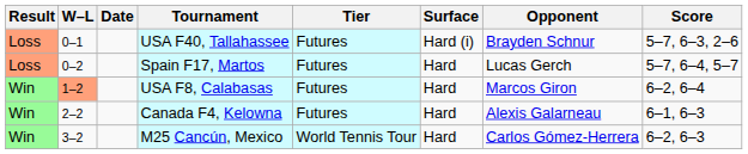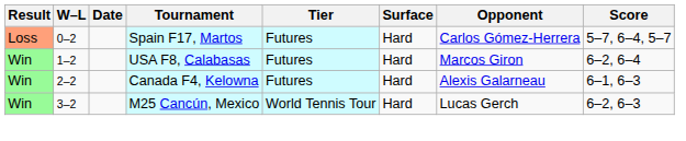 <table class="sortable wikitable">
 <tr>
 <th>Result</th>
 <th class="unsortable">W–L</th>
 <th>Date</th>
 <th>Tournament</th>
 <th>Tier</th>
 <th>Surface</th>
 <th>Opponent</th>
 <th class="unsortable">Score</th>
 </tr>
 <tr>
 <td bgcolor=FFA07A>Loss</td>
-<td><small>0–1</small></td>
-<td></td>
-<td style="background:#cffcff;">USA F40, <a href='#'>Tallahassee</a></td>
-<td style="background:#cffcff;">Futures</td>
-<td>Hard (i)</td>
-<td> <a href='#'>Brayden Schnur</a></td>
-<td>5–7, 6–3, 2–6</td>
-</tr>
-<tr>
-<td bgcolor=FFA07A>Loss</td>
 <td><small>0–2</small></td>
 <td></td>
 <td style="background:#cffcff;">Spain F17, <a href='#'>Martos</a></td>
 <td style="background:#cffcff;">Futures</td>
 <td>Hard</td>
-<td> Lucas Gerch</td>
+<td> <a href='#'>Carlos Gómez-Herrera</a></td>
 <td>5–7, 6–4, 5–7</td>
 </tr>
 <tr>
 <td bgcolor=98fb98>Win</td>
-<td style="background: lightsalmon;"><small>1–2</small></td>
+<td><small>1–2</small></td>
 <td></td>
 <td style="background:#cffcff;">USA F8, <a href='#'>Calabasas</a></td>
 <td style="background:#cffcff;">Futures</td>
 <td>Hard</td>
 <td> <a href='#'>Marcos Giron</a></td>
 <td>6–2, 6–4</td>
 </tr>
 <tr>
 <td bgcolor=98fb98>Win</td>
 <td><small>2–2</small></td>
 <td></td>
 <td style="background:#cffcff;">Canada F4, <a href='#'>Kelowna</a></td>
 <td style="background:#cffcff;">Futures</td>
 <td>Hard</td>
 <td> <a href='#'>Alexis Galarneau</a></td>
 <td>6–1, 6–3</td>
 </tr>
 <tr>
 <td bgcolor=98fb98>Win</td>
 <td><small>3–2</small></td>
 <td></td>
 <td style="background:#cffcff;">M25 <a href='#'>Cancún</a>, Mexico</td>
 <td style="background:#cffcff;">World Tennis Tour</td>
 <td>Hard</td>
-<td> <a href='#'>Carlos Gómez-Herrera</a></td>
+<td> Lucas Gerch</td>
 <td>6–2, 6–3</td>
 </tr>
 </table>
